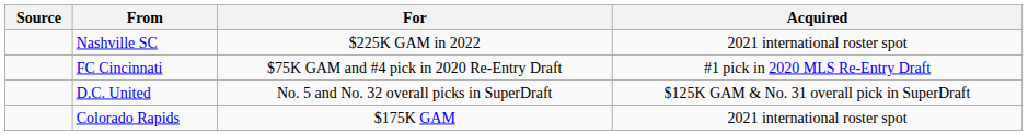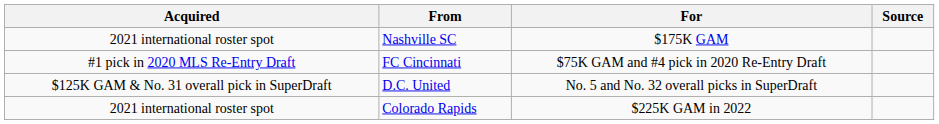 <table class="wikitable sortable" style="width:80%; text-align:center; font-size:95%; text-align:left;">
 <tr>
-<th>Source</th>
+<th>Acquired</th>
 <th>From</th>
 <th>For</th>
-<th>Acquired</th>
+<th>Source</th>
 </tr>
 <tr>
+<td align=center>2021 international roster spot</td>
+<td> <a href='#'>Nashville SC</a></td>
+<td align=center>$175K <a href='#'>GAM</a></td>
 <td align=center></td>
-<td> <a href='#'>Nashville SC</a></td>
-<td align=center>$225K GAM in 2022</td>
-<td align=center>2021 international roster spot</td>
 </tr>
 <tr>
-<td align=center></td>
+<td align=center>#1 pick in <a href='#'>2020 MLS Re-Entry Draft</a></td>
 <td> <a href='#'>FC Cincinnati</a></td>
 <td align=center>$75K GAM and #4 pick in 2020 Re-Entry Draft</td>
-<td align=center>#1 pick in <a href='#'>2020 MLS Re-Entry Draft</a></td>
+<td align=center></td>
 </tr>
 <tr>
-<td align=center></td>
+<td align=center>$125K GAM & No. 31 overall pick in SuperDraft</td>
 <td> <a href='#'>D.C. United</a></td>
 <td align=center>No. 5 and No. 32 overall picks in SuperDraft</td>
-<td align=center>$125K GAM & No. 31 overall pick in SuperDraft</td>
+<td align=center></td>
 </tr>
 <tr>
+<td align=center>2021 international roster spot</td>
+<td> <a href='#'>Colorado Rapids</a></td>
+<td align=center>$225K GAM in 2022</td>
 <td align=center></td>
-<td> <a href='#'>Colorado Rapids</a></td>
-<td align=center>$175K <a href='#'>GAM</a></td>
-<td align=center>2021 international roster spot</td>
 </tr>
 </table>
